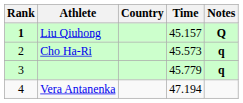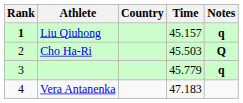 <table class="wikitable sortable" style="text-align:center">
 <tr>
 <th>Rank</th>
 <th>Athlete</th>
 <th>Country</th>
 <th>Time</th>
 <th>Notes</th>
 </tr>
 <tr bgcolor="#ccffcc">
 <td><strong>1</strong></td>
 <td align=left><a href='#'>Liu Qiuhong</a></td>
 <td align=left></td>
 <td>45.157</td>
-<td><strong>Q</strong></td>
+<td><strong>q</strong></td>
 </tr>
 <tr bgcolor="#ccffcc">
 <td>2</td>
 <td align=left><a href='#'>Cho Ha-Ri</a></td>
 <td align=left></td>
-<td>45.573</td>
-<td><strong>q</strong></td>
+<td>45.503</td>
+<td><strong>Q</strong></td>
 </tr>
 <tr bgcolor="#ccffcc">
 <td>3</td>
 <td align=left></td>
 <td align=left></td>
 <td>45.779</td>
 <td><strong>q</strong></td>
 </tr>
 <tr>
 <td>4</td>
 <td align=left><a href='#'>Vera Antanenka</a></td>
 <td align=left></td>
-<td>47.194</td>
+<td>47.183</td>
 <td></td>
 </tr>
 </table>
